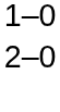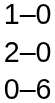 <table cellspacing=1 width=70%>
 <tr>
 <th width=25%></th>
 <th width=30%></th>
 <th width=15%></th>
 <th width=30%></th>
 </tr>
 <tr>
 <td></td>
 <td align=right></td>
 <td align=center>1–0</td>
 <td></td>
 </tr>
 <tr>
 <td></td>
 <td align=right></td>
 <td align=center>2–0</td>
 <td></td>
 </tr>
+<tr>
+<td></td>
+<td align=right></td>
+<td align=center>0–6</td>
+<td></td>
+</tr>
 </table>
